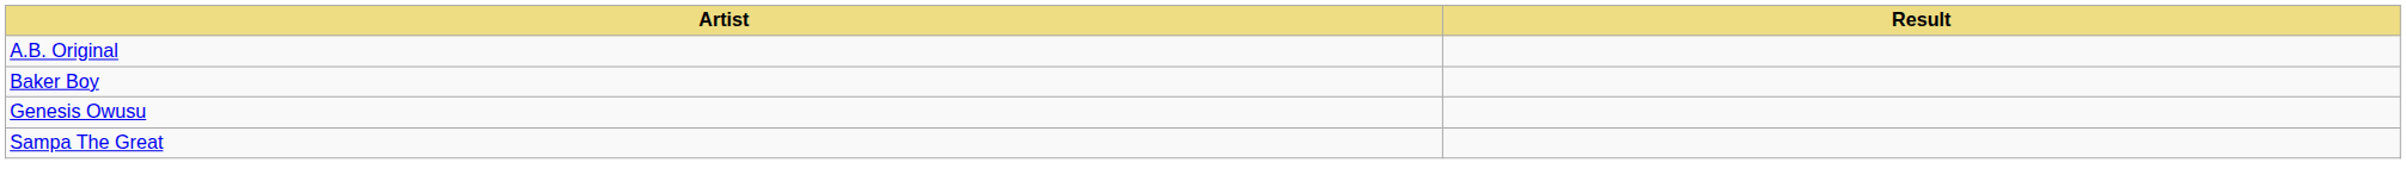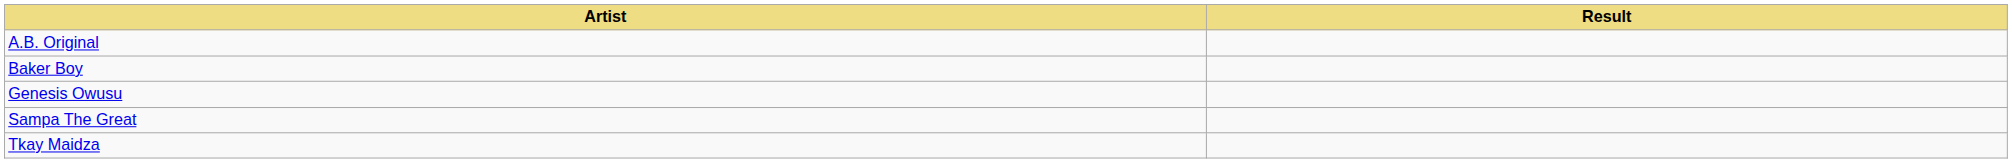 <table class="wikitable" width=100%>
 <tr>
 <th style="width:15%;background:#EEDD82;">Artist</th>
 <th style="width:10%;background:#EEDD82;">Result</th>
 </tr>
 <tr>
 <td><a href='#'>A.B. Original</a></td>
 <td></td>
 </tr>
 <tr>
 <td><a href='#'>Baker Boy</a></td>
 <td></td>
 </tr>
 <tr>
 <td><a href='#'>Genesis Owusu</a></td>
 <td></td>
 </tr>
 <tr>
 <td><a href='#'>Sampa The Great</a></td>
 <td></td>
 </tr>
+<tr>
+<td><a href='#'>Tkay Maidza</a></td>
+<td></td>
+</tr>
 </table>
